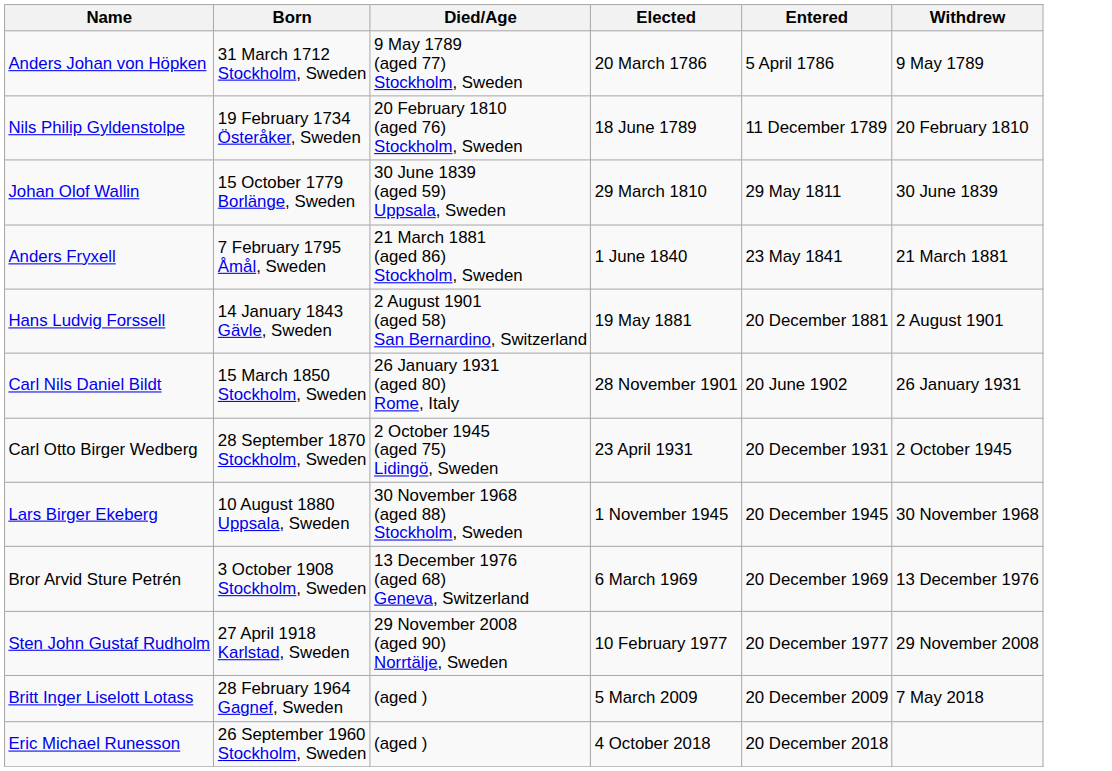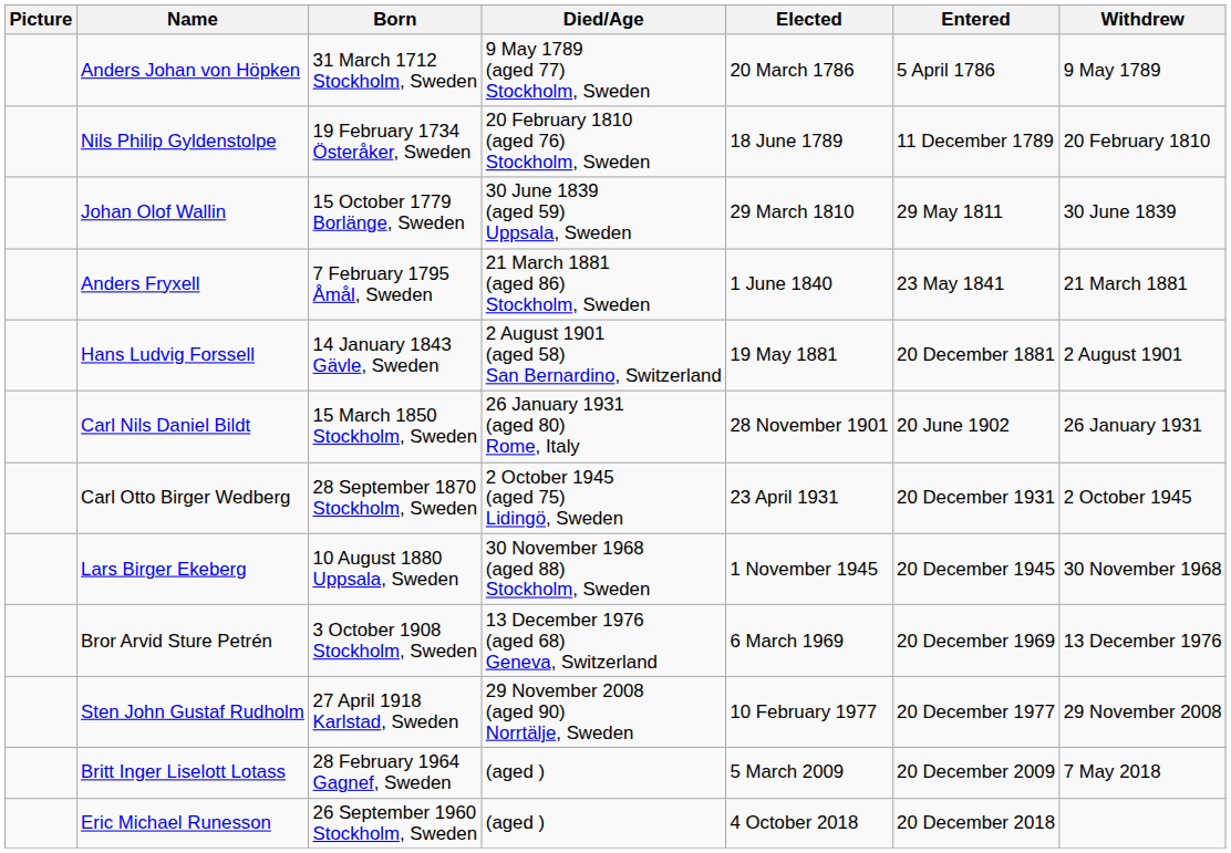 <table class="wikitable sortable">
 <tr>
+<th>Picture</th>
 <th>Name</th>
 <th>Born</th>
 <th>Died/Age</th>
 <th>Elected</th>
 <th>Entered</th>
 <th>Withdrew</th>
 </tr>
 <tr>
+<td></td>
 <td><a href='#'>Anders Johan von Höpken</a></td>
 <td>31 March 1712 <br> <a href='#'>Stockholm</a>, Sweden</td>
 <td>9 May 1789 <br> (aged 77) <br> <a href='#'>Stockholm</a>, Sweden</td>
 <td>20 March 1786</td>
 <td>5 April 1786</td>
 <td>9 May 1789</td>
 </tr>
 <tr>
+<td></td>
 <td><a href='#'>Nils Philip Gyldenstolpe</a></td>
 <td>19 February 1734 <br> <a href='#'>Österåker</a>, Sweden</td>
 <td>20 February 1810 <br> (aged 76) <br> <a href='#'>Stockholm</a>, Sweden</td>
 <td>18 June 1789</td>
 <td>11 December 1789</td>
 <td>20 February 1810</td>
 </tr>
 <tr>
+<td></td>
 <td><a href='#'>Johan Olof Wallin</a></td>
 <td>15 October 1779 <br> <a href='#'>Borlänge</a>, Sweden</td>
 <td>30 June 1839 <br> (aged 59) <br> <a href='#'>Uppsala</a>, Sweden</td>
 <td>29 March 1810</td>
 <td>29 May 1811</td>
 <td>30 June 1839</td>
 </tr>
 <tr>
+<td></td>
 <td><a href='#'>Anders Fryxell</a></td>
 <td>7 February 1795 <br> <a href='#'>Åmål</a>, Sweden</td>
 <td>21 March 1881 <br> (aged 86) <br> <a href='#'>Stockholm</a>, Sweden</td>
 <td>1 June 1840</td>
 <td>23 May 1841</td>
 <td>21 March 1881</td>
 </tr>
 <tr>
+<td></td>
 <td><a href='#'>Hans Ludvig Forssell</a></td>
 <td>14 January 1843 <br> <a href='#'>Gävle</a>, Sweden</td>
 <td>2 August 1901 <br> (aged 58) <br> <a href='#'>San Bernardino</a>, Switzerland</td>
 <td>19 May 1881</td>
 <td>20 December 1881</td>
 <td>2 August 1901</td>
 </tr>
 <tr>
+<td></td>
 <td><a href='#'>Carl Nils Daniel Bildt</a></td>
 <td>15 March 1850 <br> <a href='#'>Stockholm</a>, Sweden</td>
 <td>26 January 1931 <br> (aged 80) <br> <a href='#'>Rome</a>, Italy</td>
 <td>28 November 1901</td>
 <td>20 June 1902</td>
 <td>26 January 1931</td>
 </tr>
 <tr>
+<td></td>
 <td>Carl Otto Birger Wedberg</td>
 <td>28 September 1870 <br> <a href='#'>Stockholm</a>, Sweden</td>
 <td>2 October 1945 <br> (aged 75) <br> <a href='#'>Lidingö</a>, Sweden</td>
 <td>23 April 1931</td>
 <td>20 December 1931</td>
 <td>2 October 1945</td>
 </tr>
 <tr>
+<td></td>
 <td><a href='#'>Lars Birger Ekeberg</a></td>
 <td>10 August 1880 <br> <a href='#'>Uppsala</a>, Sweden</td>
 <td>30 November 1968 <br> (aged 88) <br> <a href='#'>Stockholm</a>, Sweden</td>
 <td>1 November 1945</td>
 <td>20 December 1945</td>
 <td>30 November 1968</td>
 </tr>
 <tr>
+<td></td>
 <td>Bror Arvid Sture Petrén</td>
 <td>3 October 1908 <br> <a href='#'>Stockholm</a>, Sweden</td>
 <td>13 December 1976 <br> (aged 68) <br> <a href='#'>Geneva</a>, Switzerland</td>
 <td>6 March 1969</td>
 <td>20 December 1969</td>
 <td>13 December 1976</td>
 </tr>
 <tr>
+<td></td>
 <td><a href='#'>Sten John Gustaf Rudholm</a></td>
 <td>27 April 1918 <br> <a href='#'>Karlstad</a>, Sweden</td>
 <td>29 November 2008 <br> (aged 90) <br> <a href='#'>Norrtälje</a>, Sweden</td>
 <td>10 February 1977</td>
 <td>20 December 1977</td>
 <td>29 November 2008</td>
 </tr>
 <tr>
+<td></td>
 <td><a href='#'>Britt Inger Liselott Lotass</a></td>
 <td>28 February 1964 <br> <a href='#'>Gagnef</a>, Sweden</td>
 <td>(aged )</td>
 <td>5 March 2009</td>
 <td>20 December 2009</td>
 <td>7 May 2018</td>
 </tr>
 <tr>
+<td></td>
 <td><a href='#'>Eric Michael Runesson</a></td>
 <td>26 September 1960 <br> <a href='#'>Stockholm</a>, Sweden</td>
 <td>(aged )</td>
 <td>4 October 2018</td>
 <td>20 December 2018</td>
 <td></td>
 </tr>
 </table>
